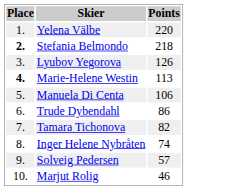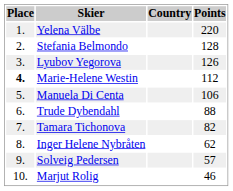 <table border="0" style="border: 1px solid #999; background-color:#FFFFFF; text-align:center">
 <tr align="center" bgcolor="#CCCCCC">
 <th>Place</th>
 <th>Skier</th>
+<th>Country</th>
 <th>Points</th>
 </tr>
 <tr bgcolor="#EFEFEF">
 <td>1.</td>
 <td align="left"><a href='#'>Yelena Välbe</a></td>
+<td align="left"></td>
 <td>220</td>
 </tr>
 <tr>
-<td><strong>2.</strong></td>
+<td>2.</td>
 <td align="left"><a href='#'>Stefania Belmondo</a></td>
-<td>218</td>
+<td align="left"></td>
+<td>128</td>
 </tr>
 <tr bgcolor="#EFEFEF">
 <td>3.</td>
 <td align="left"><a href='#'>Lyubov Yegorova</a></td>
+<td align="left"></td>
 <td>126</td>
 </tr>
 <tr>
 <td><strong>4.</strong></td>
 <td align="left"><a href='#'>Marie-Helene Westin</a></td>
-<td>113</td>
+<td align="left"></td>
+<td>112</td>
 </tr>
 <tr bgcolor="#EFEFEF">
 <td>5.</td>
 <td align="left"><a href='#'>Manuela Di Centa</a></td>
+<td align="left"></td>
 <td>106</td>
 </tr>
 <tr>
 <td>6.</td>
 <td align="left"><a href='#'>Trude Dybendahl</a></td>
-<td>86</td>
+<td align="left"></td>
+<td>88</td>
 </tr>
 <tr bgcolor="#EFEFEF">
 <td>7.</td>
 <td align="left"><a href='#'>Tamara Tichonova</a></td>
+<td align="left"></td>
 <td>82</td>
 </tr>
 <tr>
 <td>8.</td>
 <td align="left"><a href='#'>Inger Helene Nybråten</a></td>
-<td>74</td>
+<td align="left"></td>
+<td>62</td>
 </tr>
 <tr bgcolor="#EFEFEF">
 <td>9.</td>
 <td align="left"><a href='#'>Solveig Pedersen</a></td>
+<td align="left"></td>
 <td>57</td>
 </tr>
 <tr>
 <td>10.</td>
 <td align="left"><a href='#'>Marjut Rolig</a></td>
+<td align="left"></td>
 <td>46</td>
 </tr>
 </table>
